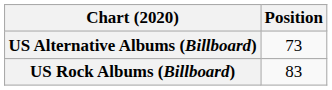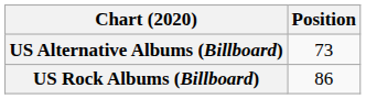 <table class="wikitable sortable plainrowheaders">
 <tr>
 <th scope="col">Chart (2020)</th>
 <th scope="col">Position</th>
 </tr>
 <tr>
 <th scope="row">US Alternative Albums (<em>Billboard</em>)</th>
 <td align="center">73</td>
 </tr>
 <tr>
 <th scope="row">US Rock Albums (<em>Billboard</em>)</th>
-<td align="center">83</td>
+<td align="center">86</td>
 </tr>
 </table>
